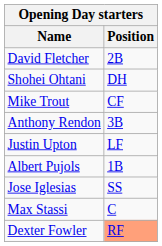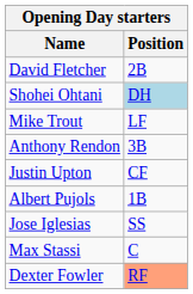 <table class="wikitable" style="text-align:left">
 <tr>
 <th colspan="2">Opening Day starters</th>
 </tr>
 <tr>
 <th>Name</th>
 <th>Position</th>
 </tr>
 <tr>
 <td><a href='#'>David Fletcher</a></td>
 <td><a href='#'>2B</a></td>
 </tr>
 <tr>
 <td><a href='#'>Shohei Ohtani</a></td>
-<td><a href='#'>DH</a></td>
+<td style="background: lightblue;"><a href='#'>DH</a></td>
 </tr>
 <tr>
 <td><a href='#'>Mike Trout</a></td>
-<td><a href='#'>CF</a></td>
+<td><a href='#'>LF</a></td>
 </tr>
 <tr>
 <td><a href='#'>Anthony Rendon</a></td>
 <td><a href='#'>3B</a></td>
 </tr>
 <tr>
 <td><a href='#'>Justin Upton</a></td>
-<td><a href='#'>LF</a></td>
+<td><a href='#'>CF</a></td>
 </tr>
 <tr>
 <td><a href='#'>Albert Pujols</a></td>
 <td><a href='#'>1B</a></td>
 </tr>
 <tr>
 <td><a href='#'>Jose Iglesias</a></td>
 <td><a href='#'>SS</a></td>
 </tr>
 <tr>
 <td><a href='#'>Max Stassi</a></td>
 <td><a href='#'>C</a></td>
 </tr>
 <tr>
 <td><a href='#'>Dexter Fowler</a></td>
 <td style="background: lightsalmon;"><a href='#'>RF</a></td>
 </tr>
 </table>
